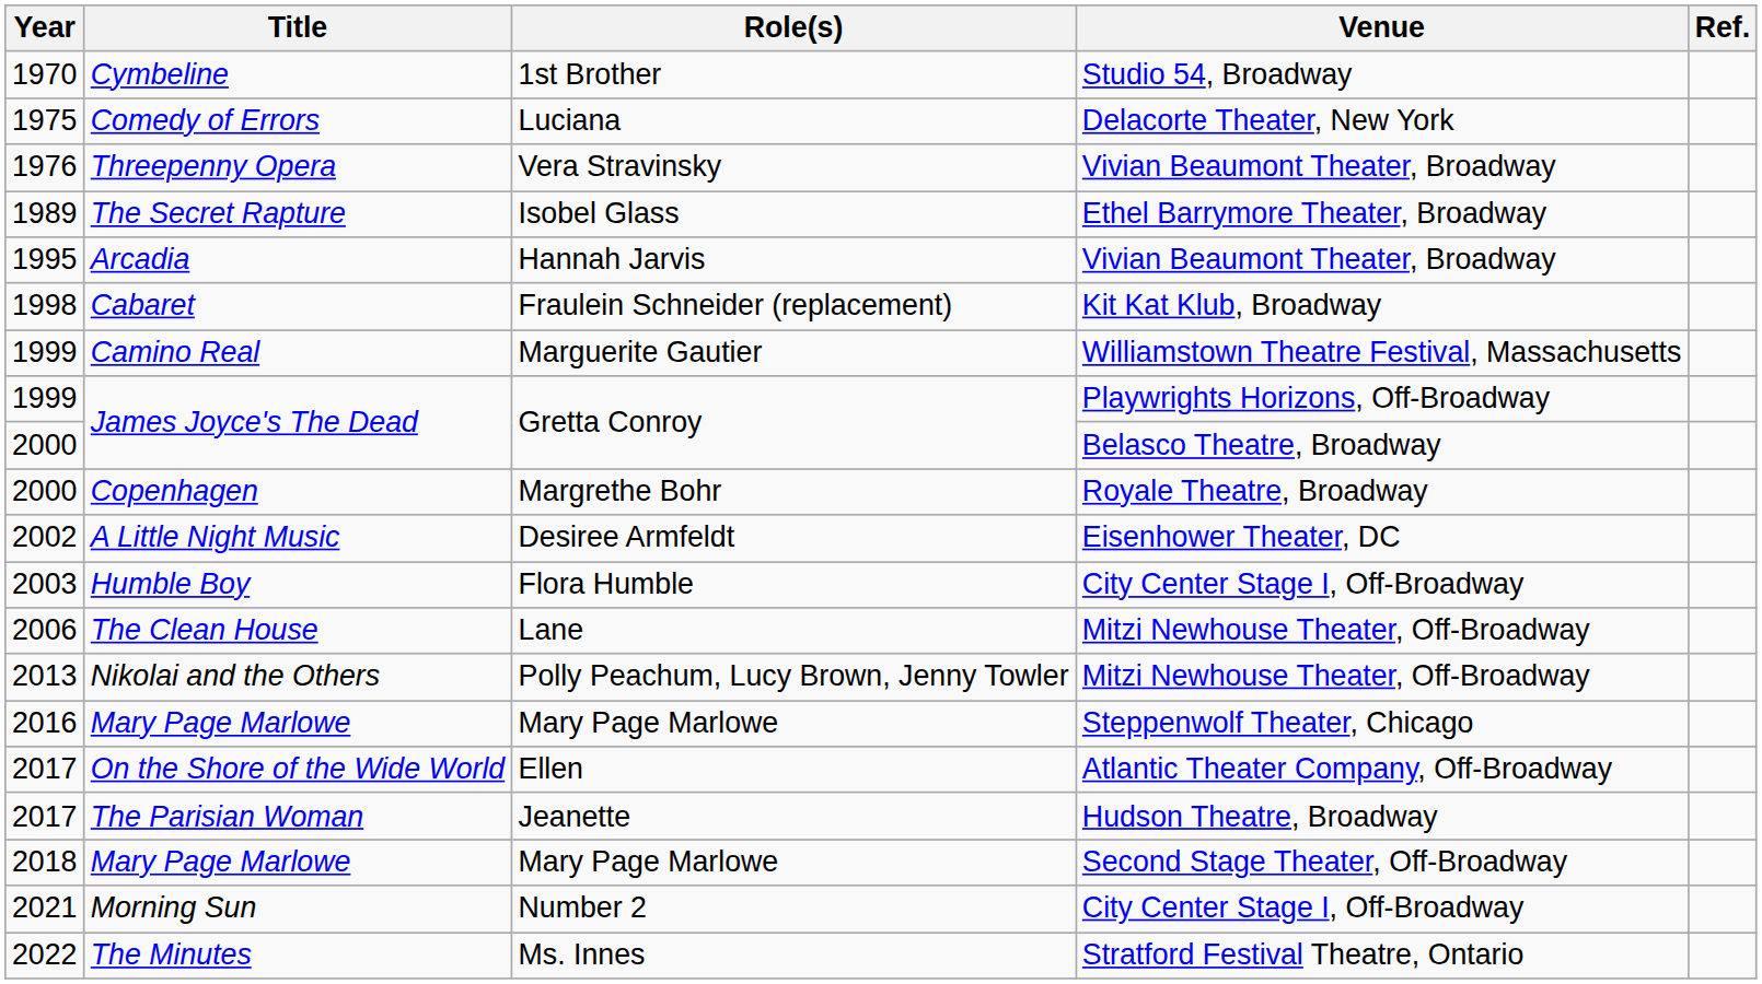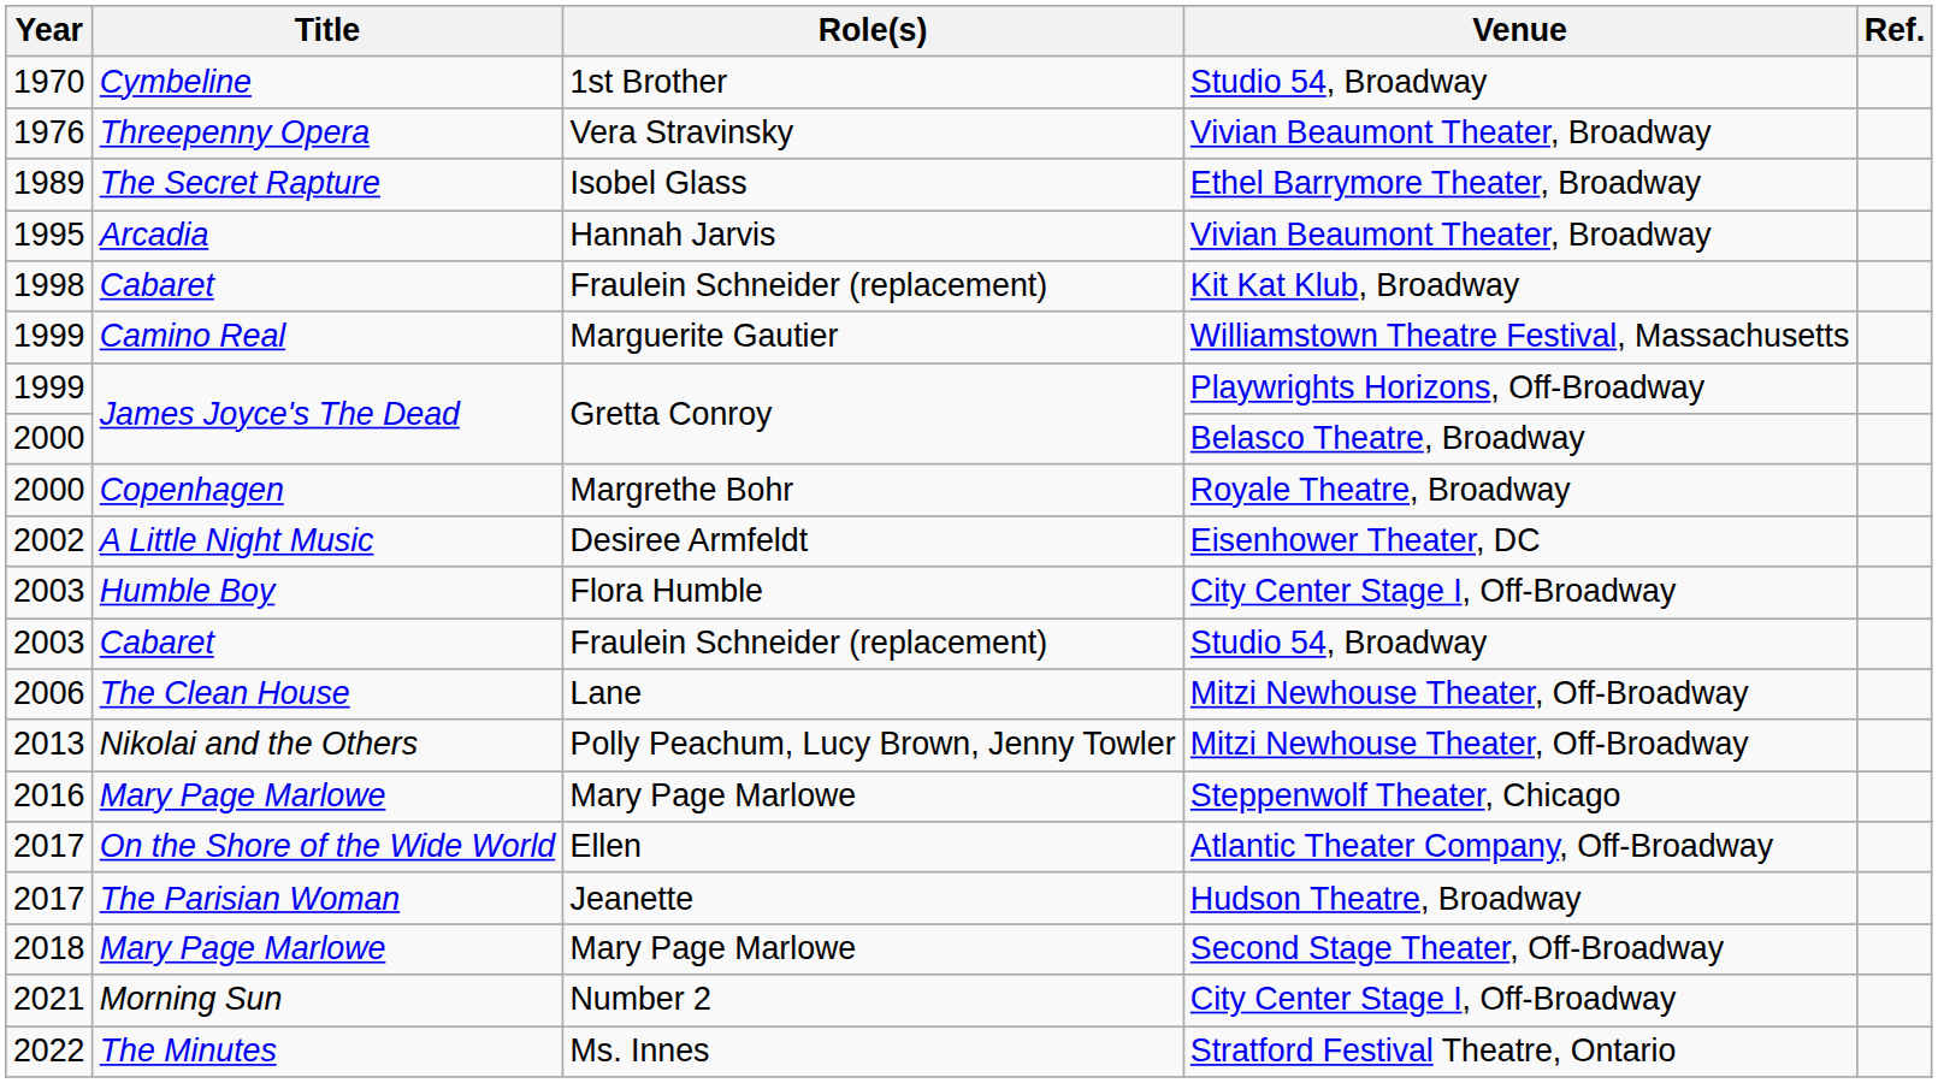 <table class="wikitable">
 <tr>
 <th>Year</th>
 <th>Title</th>
 <th>Role(s)</th>
 <th>Venue</th>
 <th>Ref.</th>
 </tr>
 <tr>
 <td>1970</td>
 <td><em><a href='#'>Cymbeline</a></em></td>
 <td>1st Brother</td>
 <td><a href='#'>Studio 54</a>, Broadway</td>
-<td></td>
-</tr>
-<tr>
-<td>1975</td>
-<td><em><a href='#'>Comedy of Errors</a></em></td>
-<td>Luciana</td>
-<td><a href='#'>Delacorte Theater</a>, New York</td>
 <td></td>
 </tr>
 <tr>
 <td>1976</td>
 <td><em><a href='#'>Threepenny Opera</a></em></td>
 <td>Vera Stravinsky</td>
 <td><a href='#'>Vivian Beaumont Theater</a>, Broadway</td>
 <td></td>
 </tr>
 <tr>
 <td>1989</td>
 <td><em><a href='#'>The Secret Rapture</a></em></td>
 <td>Isobel Glass</td>
 <td><a href='#'>Ethel Barrymore Theater</a>, Broadway</td>
 <td></td>
 </tr>
 <tr>
 <td>1995</td>
 <td><em><a href='#'>Arcadia</a></em></td>
 <td>Hannah Jarvis</td>
 <td><a href='#'>Vivian Beaumont Theater</a>, Broadway</td>
 <td></td>
 </tr>
 <tr>
 <td>1998</td>
 <td><em><a href='#'>Cabaret</a></em></td>
 <td>Fraulein Schneider (replacement)</td>
 <td><a href='#'>Kit Kat Klub</a>, Broadway</td>
 <td></td>
 </tr>
 <tr>
 <td>1999</td>
 <td><em><a href='#'>Camino Real</a></em></td>
 <td>Marguerite Gautier</td>
 <td><a href='#'>Williamstown Theatre Festival</a>, Massachusetts</td>
 <td></td>
 </tr>
 <tr>
 <td>1999</td>
 <td rowspan=2><em><a href='#'>James Joyce's The Dead</a></em></td>
 <td rowspan=2>Gretta Conroy</td>
 <td><a href='#'>Playwrights Horizons</a>, Off-Broadway</td>
 <td></td>
 </tr>
 <tr>
 <td>2000</td>
 <td><a href='#'>Belasco Theatre</a>, Broadway</td>
 <td></td>
 </tr>
 <tr>
 <td>2000</td>
 <td><em><a href='#'>Copenhagen</a></em></td>
 <td>Margrethe Bohr</td>
 <td><a href='#'>Royale Theatre</a>, Broadway</td>
 <td></td>
 </tr>
 <tr>
 <td>2002</td>
 <td><em><a href='#'>A Little Night Music</a></em></td>
 <td>Desiree Armfeldt</td>
 <td><a href='#'>Eisenhower Theater</a>, DC</td>
 <td></td>
 </tr>
 <tr>
 <td>2003</td>
 <td><em><a href='#'>Humble Boy</a></em></td>
 <td>Flora Humble</td>
 <td><a href='#'>City Center Stage I</a>, Off-Broadway</td>
 <td></td>
 </tr>
 <tr>
+<td>2003</td>
+<td><em><a href='#'>Cabaret</a></em></td>
+<td>Fraulein Schneider (replacement)</td>
+<td><a href='#'>Studio 54</a>, Broadway</td>
+<td></td>
+</tr>
+<tr>
 <td>2006</td>
 <td><em><a href='#'>The Clean House</a></em></td>
 <td>Lane</td>
 <td><a href='#'>Mitzi Newhouse Theater</a>, Off-Broadway</td>
 <td></td>
 </tr>
 <tr>
 <td>2013</td>
 <td><em>Nikolai and the Others</em></td>
 <td>Polly Peachum, Lucy Brown, Jenny Towler</td>
 <td><a href='#'>Mitzi Newhouse Theater</a>, Off-Broadway</td>
 <td></td>
 </tr>
 <tr>
 <td>2016</td>
 <td><em><a href='#'>Mary Page Marlowe</a></em></td>
 <td>Mary Page Marlowe</td>
 <td><a href='#'>Steppenwolf Theater</a>, Chicago</td>
 <td></td>
 </tr>
 <tr>
 <td>2017</td>
 <td><em><a href='#'>On the Shore of the Wide World</a></em></td>
 <td>Ellen</td>
 <td><a href='#'>Atlantic Theater Company</a>, Off-Broadway</td>
 <td></td>
 </tr>
 <tr>
 <td>2017</td>
 <td><em><a href='#'>The Parisian Woman</a></em></td>
 <td>Jeanette</td>
 <td><a href='#'>Hudson Theatre</a>, Broadway</td>
 <td></td>
 </tr>
 <tr>
 <td>2018</td>
 <td><em><a href='#'>Mary Page Marlowe</a></em></td>
 <td>Mary Page Marlowe</td>
 <td><a href='#'>Second Stage Theater</a>, Off-Broadway</td>
 <td></td>
 </tr>
 <tr>
 <td>2021</td>
 <td><em>Morning Sun</em></td>
 <td>Number 2</td>
 <td><a href='#'>City Center Stage I</a>, Off-Broadway</td>
 <td></td>
 </tr>
 <tr>
 <td>2022</td>
 <td><em><a href='#'>The Minutes</a></em></td>
 <td>Ms. Innes</td>
 <td><a href='#'>Stratford Festival</a> Theatre, Ontario</td>
 <td></td>
 </tr>
 </table>
